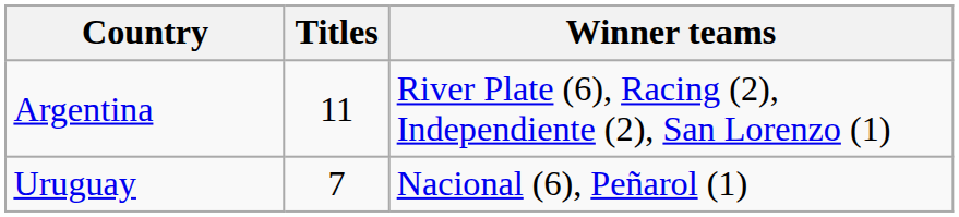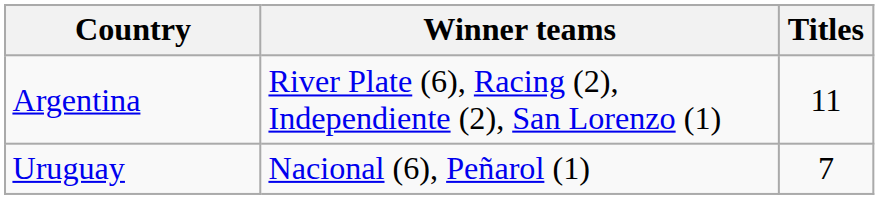 <table class="wikitable" style="text-align:left">
 <tr>
 <th width=120px>Country</th>
+<th width=250px>Winner teams</th>
 <th width=40px>Titles</th>
-<th width=250px>Winner teams</th>
 </tr>
 <tr>
 <td> <a href='#'>Argentina</a></td>
+<td><a href='#'>River Plate</a> (6), <a href='#'>Racing</a> (2), <a href='#'>Independiente</a> (2), <a href='#'>San Lorenzo</a> (1)</td>
 <td align=center>11</td>
-<td><a href='#'>River Plate</a> (6), <a href='#'>Racing</a> (2), <a href='#'>Independiente</a> (2), <a href='#'>San Lorenzo</a> (1)</td>
 </tr>
 <tr>
 <td> <a href='#'>Uruguay</a></td>
+<td><a href='#'>Nacional</a> (6), <a href='#'>Peñarol</a> (1)</td>
 <td align=center>7</td>
-<td><a href='#'>Nacional</a> (6), <a href='#'>Peñarol</a> (1)</td>
 </tr>
 </table>
